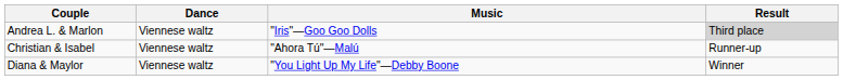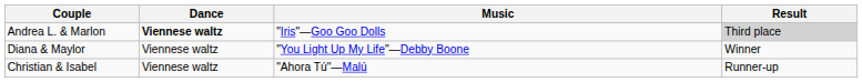 <table class="wikitable sortable" style="width:95%;">
 <tr>
 <th style="width:15%;">Couple</th>
 <th style="width:15%;">Dance</th>
 <th style="width:50%;">Music</th>
 <th style="width:15%;">Result</th>
 </tr>
 <tr>
 <td>Andrea L. & Marlon</td>
-<td>Viennese waltz</td>
+<td><strong>Viennese waltz</strong></td>
 <td>"<a href='#'>Iris</a>"—<a href='#'>Goo Goo Dolls</a></td>
 <td style="background: lightgrey;">Third place</td>
+</tr>
+<tr>
+<td>Diana & Maylor</td>
+<td>Viennese waltz</td>
+<td>"<a href='#'>You Light Up My Life</a>"—<a href='#'>Debby Boone</a></td>
+<td>Winner</td>
 </tr>
 <tr>
 <td>Christian & Isabel</td>
 <td>Viennese waltz</td>
 <td>"Ahora Tú"—<a href='#'>Malú</a></td>
 <td>Runner-up</td>
 </tr>
-<tr>
-<td>Diana & Maylor</td>
-<td>Viennese waltz</td>
-<td>"<a href='#'>You Light Up My Life</a>"—<a href='#'>Debby Boone</a></td>
-<td>Winner</td>
-</tr>
 </table>
